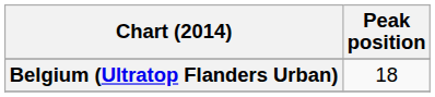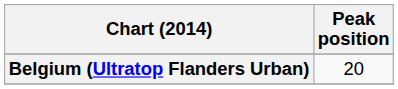 <table class="wikitable sortable plainrowheaders">
 <tr>
 <th>Chart (2014)</th>
 <th>Peak<br>position</th>
 </tr>
 <tr>
 </tr>
 <tr>
 </tr>
 <tr>
 <th scope="row">Belgium (<a href='#'>Ultratop</a> Flanders Urban)</th>
-<td align="center">18</td>
+<td align="center">20</td>
 </tr>
 <tr>
 </tr>
 <tr>
 </tr>
 <tr>
 </tr>
 <tr>
 </tr>
 <tr>
 </tr>
 <tr>
 </tr>
 <tr>
 </tr>
 <tr>
 </tr>
 <tr>
 </tr>
 </table>
